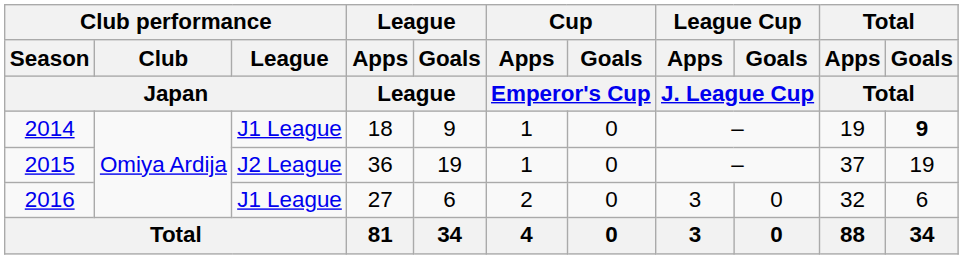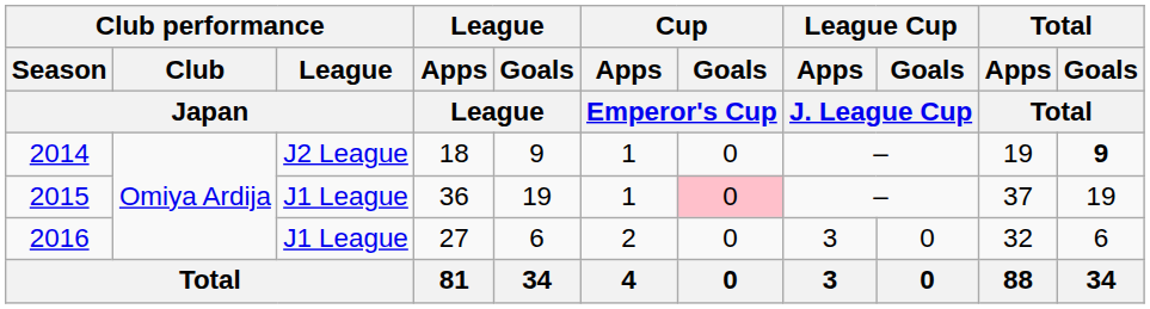 <table class="wikitable" style="text-align:center;">
 <tr>
 <th colspan=3>Club performance</th>
 <th colspan=2>League</th>
 <th colspan=2>Cup</th>
 <th colspan=2>League Cup</th>
 <th colspan=2>Total</th>
 </tr>
 <tr>
 <th>Season</th>
 <th>Club</th>
 <th>League</th>
 <th>Apps</th>
 <th>Goals</th>
 <th>Apps</th>
 <th>Goals</th>
 <th>Apps</th>
 <th>Goals</th>
 <th>Apps</th>
 <th>Goals</th>
 </tr>
 <tr>
 <th colspan=3>Japan</th>
 <th colspan=2>League</th>
 <th colspan=2><a href='#'>Emperor's Cup</a></th>
 <th colspan=2><a href='#'>J. League Cup</a></th>
 <th colspan=2>Total</th>
 </tr>
 <tr>
 <td><a href='#'>2014</a></td>
 <td rowspan=3><a href='#'>Omiya Ardija</a></td>
-<td><a href='#'>J1 League</a></td>
+<td><a href='#'>J2 League</a></td>
 <td>18</td>
 <td>9</td>
 <td>1</td>
 <td>0</td>
 <td colspan="2">–</td>
 <td>19</td>
 <td><strong>9</strong></td>
 </tr>
 <tr>
 <td><a href='#'>2015</a></td>
-<td><a href='#'>J2 League</a></td>
+<td><a href='#'>J1 League</a></td>
 <td>36</td>
 <td>19</td>
 <td>1</td>
-<td>0</td>
+<td style="background: pink;">0</td>
 <td colspan="2">–</td>
 <td>37</td>
 <td>19</td>
 </tr>
 <tr>
 <td><a href='#'>2016</a></td>
 <td><a href='#'>J1 League</a></td>
 <td>27</td>
 <td>6</td>
 <td>2</td>
 <td>0</td>
 <td>3</td>
 <td>0</td>
 <td>32</td>
 <td>6</td>
 </tr>
 <tr>
 <th colspan=3>Total</th>
 <th>81</th>
 <th>34</th>
 <th>4</th>
 <th>0</th>
 <th>3</th>
 <th>0</th>
 <th>88</th>
 <th>34</th>
 </tr>
 </table>
